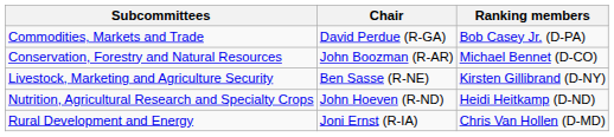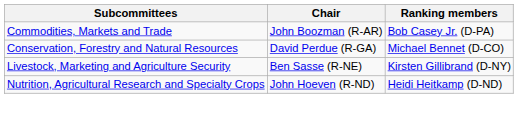 <table class="wikitable">
 <tr>
 <th>Subcommittees</th>
 <th>Chair</th>
 <th>Ranking members</th>
 </tr>
 <tr>
 <td><a href='#'>Commodities, Markets and Trade</a></td>
-<td><a href='#'>David Perdue</a> (R-GA)</td>
+<td><a href='#'>John Boozman</a> (R-AR)</td>
 <td><a href='#'>Bob Casey Jr.</a> (D-PA)</td>
 </tr>
 <tr>
 <td><a href='#'>Conservation, Forestry and Natural Resources</a></td>
-<td><a href='#'>John Boozman</a> (R-AR)</td>
+<td><a href='#'>David Perdue</a> (R-GA)</td>
 <td><a href='#'>Michael Bennet</a> (D-CO)</td>
 </tr>
 <tr>
 <td><a href='#'>Livestock, Marketing and Agriculture Security</a></td>
 <td><a href='#'>Ben Sasse</a> (R-NE)</td>
 <td><a href='#'>Kirsten Gillibrand</a> (D-NY)</td>
 </tr>
 <tr>
 <td><a href='#'>Nutrition, Agricultural Research and Specialty Crops</a></td>
 <td><a href='#'>John Hoeven</a> (R-ND)</td>
 <td><a href='#'>Heidi Heitkamp</a> (D-ND)</td>
 </tr>
-<tr>
-<td><a href='#'>Rural Development and Energy</a></td>
-<td><a href='#'>Joni Ernst</a> (R-IA)</td>
-<td><a href='#'>Chris Van Hollen</a> (D-MD)</td>
-</tr>
 </table>
